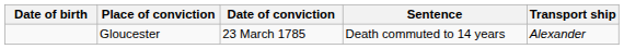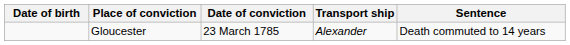 <table class="wikitable sortable plainrowheaders" style="width=1024px;">
 <tr>
 <th style="width: 15%;">Date of birth</th>
 <th style="width: 20%;">Place of conviction</th>
 <th style="width: 20%;">Date of conviction</th>
+<th style="width: 15%;">Transport ship</th>
 <th style="width: 30%;">Sentence</th>
-<th style="width: 15%;">Transport ship</th>
 </tr>
 <tr>
 <td></td>
 <td>Gloucester</td>
 <td>23 March 1785</td>
+<td><em>Alexander</em></td>
 <td>Death commuted to 14 years</td>
-<td><em>Alexander</em></td>
 </tr>
 </table>
